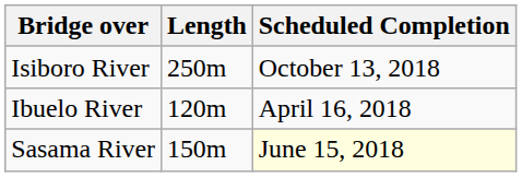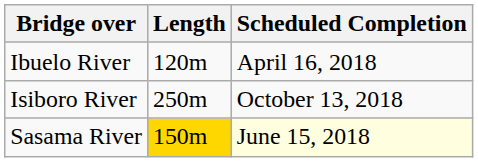 <table class="wikitable">
 <tr>
 <th>Bridge over</th>
 <th>Length</th>
 <th>Scheduled Completion</th>
 </tr>
 <tr>
+<td>Ibuelo River</td>
+<td>120m</td>
+<td>April 16, 2018</td>
+</tr>
+<tr>
 <td>Isiboro River</td>
 <td>250m</td>
 <td>October 13, 2018</td>
 </tr>
 <tr>
-<td>Ibuelo River</td>
-<td>120m</td>
-<td>April 16, 2018</td>
-</tr>
-<tr>
 <td>Sasama River</td>
-<td>150m</td>
+<td style="background: gold;">150m</td>
 <td style="background: lightyellow;">June 15, 2018</td>
 </tr>
 </table>
